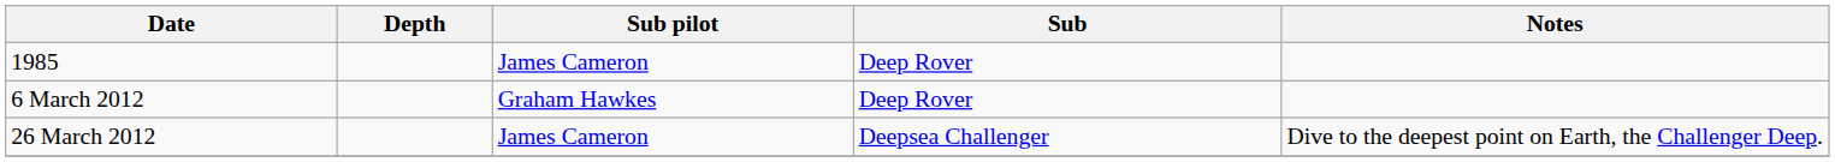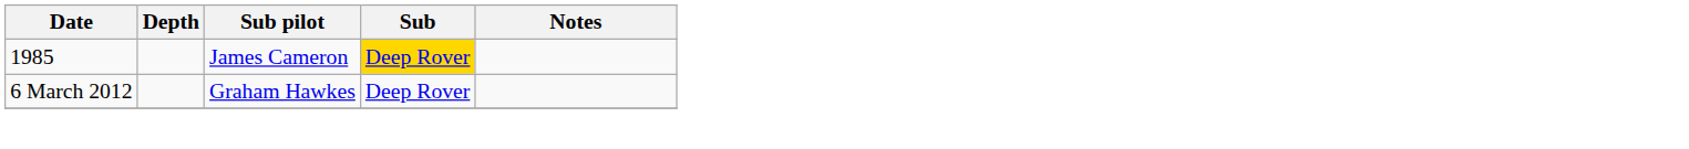 <table class=wikitable>
 <tr>
 <th>Date</th>
 <th>Depth</th>
 <th>Sub pilot</th>
 <th>Sub</th>
 <th width=30%>Notes</th>
 </tr>
 <tr>
 <td>1985</td>
 <td></td>
 <td><a href='#'>James Cameron</a></td>
-<td><a href='#'>Deep Rover</a></td>
+<td style="background: gold;"><a href='#'>Deep Rover</a></td>
 <td></td>
 </tr>
 <tr>
 <td>6 March 2012</td>
 <td></td>
 <td><a href='#'>Graham Hawkes</a></td>
 <td><a href='#'>Deep Rover</a></td>
 <td></td>
 </tr>
 <tr>
-<td>26 March 2012</td>
-<td></td>
-<td><a href='#'>James Cameron</a></td>
-<td><a href='#'>Deepsea Challenger</a></td>
-<td>Dive to the deepest point on Earth, the <a href='#'>Challenger Deep</a>.</td>
-</tr>
-<tr>
 </tr>
 </table>
